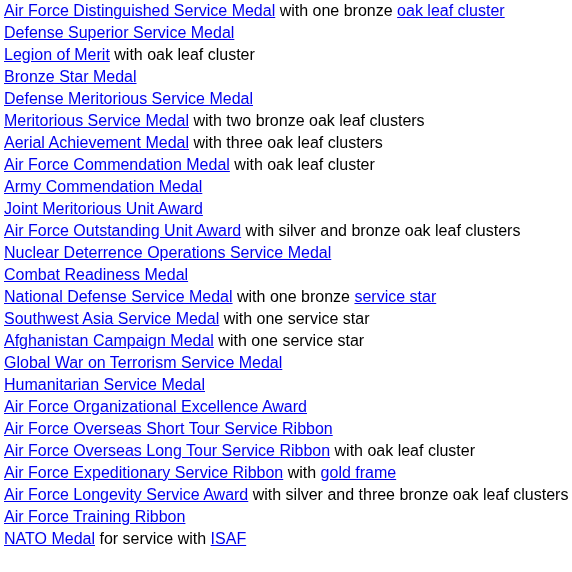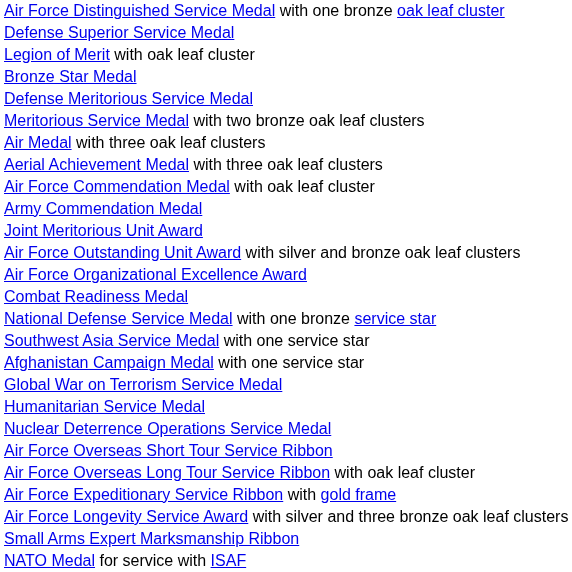 <table>
 <tr>
 <td></td>
 <td><a href='#'>Air Force Distinguished Service Medal</a> with one bronze <a href='#'>oak leaf cluster</a></td>
 </tr>
 <tr>
 <td></td>
 <td><a href='#'>Defense Superior Service Medal</a></td>
 </tr>
 <tr>
 <td></td>
 <td><a href='#'>Legion of Merit</a> with oak leaf cluster</td>
 </tr>
 <tr>
 <td></td>
 <td><a href='#'>Bronze Star Medal</a></td>
 </tr>
 <tr>
 <td></td>
 <td><a href='#'>Defense Meritorious Service Medal</a></td>
 </tr>
 <tr>
 <td><span></span><span></span></td>
 <td><a href='#'>Meritorious Service Medal</a> with two bronze oak leaf clusters</td>
 </tr>
 <tr>
 <td><span></span><span></span><span></span></td>
+<td><a href='#'>Air Medal</a> with three oak leaf clusters</td>
+</tr>
+<tr>
+<td><span></span><span></span><span></span></td>
 <td><a href='#'>Aerial Achievement Medal</a> with three oak leaf clusters</td>
 </tr>
 <tr>
 <td></td>
 <td><a href='#'>Air Force Commendation Medal</a> with oak leaf cluster</td>
 </tr>
 <tr>
 <td></td>
 <td><a href='#'>Army Commendation Medal</a></td>
 </tr>
 <tr>
 <td></td>
 <td><a href='#'>Joint Meritorious Unit Award</a></td>
 </tr>
 <tr>
 <td><span></span><span></span></td>
 <td><a href='#'>Air Force Outstanding Unit Award</a> with silver and bronze oak leaf clusters</td>
 </tr>
 <tr>
 <td></td>
-<td><a href='#'>Nuclear Deterrence Operations Service Medal</a></td>
+<td><a href='#'>Air Force Organizational Excellence Award</a></td>
 </tr>
 <tr>
 <td></td>
 <td><a href='#'>Combat Readiness Medal</a></td>
 </tr>
 <tr>
 <td></td>
 <td><a href='#'>National Defense Service Medal</a> with one bronze <a href='#'>service star</a></td>
 </tr>
 <tr>
 <td></td>
 <td><a href='#'>Southwest Asia Service Medal</a> with one service star</td>
 </tr>
 <tr>
 <td></td>
 <td><a href='#'>Afghanistan Campaign Medal</a> with one service star</td>
 </tr>
 <tr>
 <td></td>
 <td><a href='#'>Global War on Terrorism Service Medal</a></td>
 </tr>
 <tr>
 <td></td>
 <td><a href='#'>Humanitarian Service Medal</a></td>
 </tr>
 <tr>
 <td></td>
-<td><a href='#'>Air Force Organizational Excellence Award</a></td>
+<td><a href='#'>Nuclear Deterrence Operations Service Medal</a></td>
 </tr>
 <tr>
 <td></td>
 <td><a href='#'>Air Force Overseas Short Tour Service Ribbon</a></td>
 </tr>
 <tr>
 <td></td>
 <td><a href='#'>Air Force Overseas Long Tour Service Ribbon</a> with oak leaf cluster</td>
 </tr>
 <tr>
 <td></td>
 <td><a href='#'>Air Force Expeditionary Service Ribbon</a> with <a href='#'>gold frame</a></td>
 </tr>
 <tr>
 <td><span></span><span></span><span></span><span></span></td>
 <td><a href='#'>Air Force Longevity Service Award</a> with silver and three bronze oak leaf clusters</td>
 </tr>
 <tr>
 <td></td>
-<td><a href='#'>Air Force Training Ribbon</a></td>
+<td><a href='#'>Small Arms Expert Marksmanship Ribbon</a></td>
 </tr>
 <tr>
 <td></td>
 <td><a href='#'>NATO Medal</a> for service with <a href='#'>ISAF</a></td>
 </tr>
 </table>
